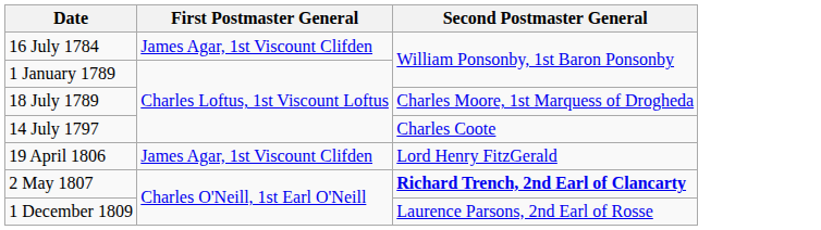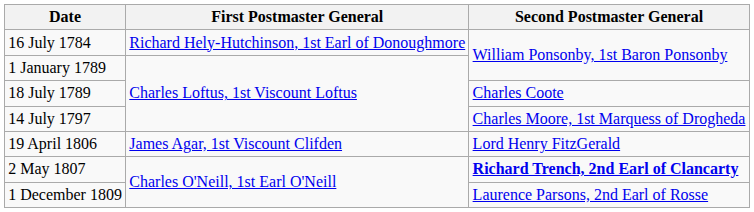 <table class="wikitable">
 <tr>
 <th>Date</th>
 <th>First Postmaster General</th>
 <th>Second Postmaster General</th>
 </tr>
 <tr>
 <td>16 July 1784</td>
-<td><a href='#'>James Agar, 1st Viscount Clifden</a></td>
+<td><a href='#'>Richard Hely-Hutchinson, 1st Earl of Donoughmore</a></td>
 <td rowspan="2"><a href='#'>William Ponsonby, 1st Baron Ponsonby</a></td>
 </tr>
 <tr>
 <td>1 January 1789</td>
 <td rowspan="3"><a href='#'>Charles Loftus, 1st Viscount Loftus</a></td>
 </tr>
 <tr>
 <td>18 July 1789</td>
-<td><a href='#'>Charles Moore, 1st Marquess of Drogheda</a></td>
+<td><a href='#'>Charles Coote</a></td>
 </tr>
 <tr>
 <td>14 July 1797</td>
-<td><a href='#'>Charles Coote</a></td>
+<td><a href='#'>Charles Moore, 1st Marquess of Drogheda</a></td>
 </tr>
 <tr>
 <td>19 April 1806</td>
 <td><a href='#'>James Agar, 1st Viscount Clifden</a></td>
 <td><a href='#'>Lord Henry FitzGerald</a></td>
 </tr>
 <tr>
 <td>2 May 1807</td>
 <td rowspan="2"><a href='#'>Charles O'Neill, 1st Earl O'Neill</a></td>
 <td><strong><a href='#'>Richard Trench, 2nd Earl of Clancarty</a></strong></td>
 </tr>
 <tr>
 <td>1 December 1809</td>
 <td><a href='#'>Laurence Parsons, 2nd Earl of Rosse</a></td>
 </tr>
 </table>
